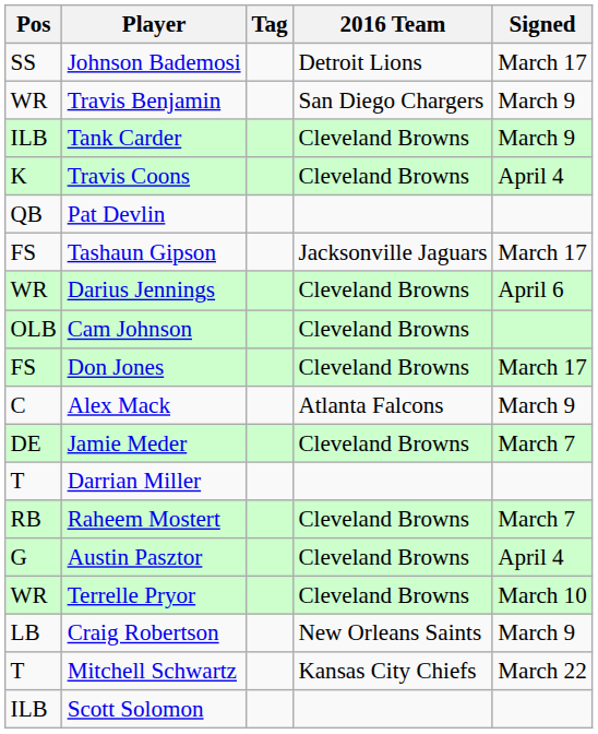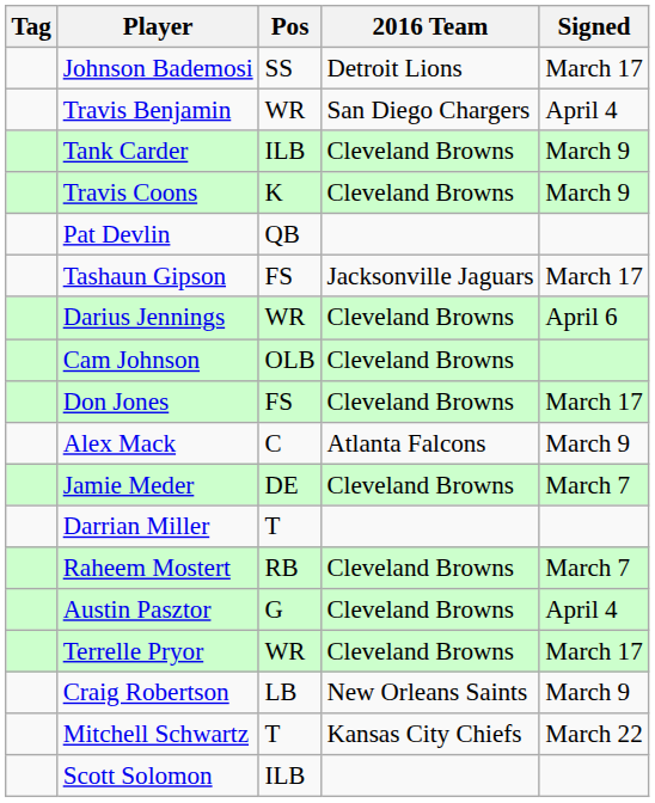 <table class="wikitable" style="font-size: 95%;">
 <tr>
+<th>Tag</th>
+<th>Player</th>
 <th>Pos</th>
-<th>Player</th>
-<th>Tag</th>
 <th>2016 Team</th>
 <th>Signed</th>
 </tr>
 <tr>
+<td></td>
+<td><a href='#'>Johnson Bademosi</a></td>
 <td>SS</td>
-<td><a href='#'>Johnson Bademosi</a></td>
-<td></td>
 <td>Detroit Lions</td>
 <td>March 17</td>
 </tr>
 <tr>
+<td></td>
+<td><a href='#'>Travis Benjamin</a></td>
 <td>WR</td>
-<td><a href='#'>Travis Benjamin</a></td>
-<td></td>
 <td>San Diego Chargers</td>
-<td>March 9</td>
+<td>April 4</td>
 </tr>
 <tr style="background:#cfc;">
+<td></td>
+<td><a href='#'>Tank Carder</a></td>
 <td>ILB</td>
-<td><a href='#'>Tank Carder</a></td>
-<td></td>
 <td>Cleveland Browns</td>
 <td>March 9</td>
 </tr>
 <tr style="background:#cfc;">
+<td></td>
+<td><a href='#'>Travis Coons</a></td>
 <td>K</td>
-<td><a href='#'>Travis Coons</a></td>
-<td></td>
 <td>Cleveland Browns</td>
-<td>April 4</td>
+<td>March 9</td>
 </tr>
 <tr>
+<td></td>
+<td><a href='#'>Pat Devlin</a></td>
 <td>QB</td>
-<td><a href='#'>Pat Devlin</a></td>
-<td></td>
 <td></td>
 <td></td>
 </tr>
 <tr>
+<td></td>
+<td><a href='#'>Tashaun Gipson</a></td>
 <td>FS</td>
-<td><a href='#'>Tashaun Gipson</a></td>
-<td></td>
 <td>Jacksonville Jaguars</td>
 <td>March 17</td>
 </tr>
 <tr style="background:#cfc;">
+<td></td>
+<td><a href='#'>Darius Jennings</a></td>
 <td>WR</td>
-<td><a href='#'>Darius Jennings</a></td>
-<td></td>
 <td>Cleveland Browns</td>
 <td>April 6</td>
 </tr>
 <tr style="background:#cfc;">
+<td></td>
+<td><a href='#'>Cam Johnson</a></td>
 <td>OLB</td>
-<td><a href='#'>Cam Johnson</a></td>
-<td></td>
 <td>Cleveland Browns</td>
 <td></td>
 </tr>
 <tr style="background:#cfc;">
+<td></td>
+<td><a href='#'>Don Jones</a></td>
 <td>FS</td>
-<td><a href='#'>Don Jones</a></td>
-<td></td>
 <td>Cleveland Browns</td>
 <td>March 17</td>
 </tr>
 <tr>
+<td></td>
+<td><a href='#'>Alex Mack</a></td>
 <td>C</td>
-<td><a href='#'>Alex Mack</a></td>
-<td></td>
 <td>Atlanta Falcons</td>
 <td>March 9</td>
 </tr>
 <tr style="background:#cfc;">
+<td></td>
+<td><a href='#'>Jamie Meder</a></td>
 <td>DE</td>
-<td><a href='#'>Jamie Meder</a></td>
-<td></td>
 <td>Cleveland Browns</td>
 <td>March 7</td>
 </tr>
 <tr>
+<td></td>
+<td><a href='#'>Darrian Miller</a></td>
 <td>T</td>
-<td><a href='#'>Darrian Miller</a></td>
-<td></td>
 <td></td>
 <td></td>
 </tr>
 <tr style="background:#cfc;">
+<td></td>
+<td><a href='#'>Raheem Mostert</a></td>
 <td>RB</td>
-<td><a href='#'>Raheem Mostert</a></td>
-<td></td>
 <td>Cleveland Browns</td>
 <td>March 7</td>
 </tr>
 <tr style="background:#cfc;">
+<td></td>
+<td><a href='#'>Austin Pasztor</a></td>
 <td>G</td>
-<td><a href='#'>Austin Pasztor</a></td>
-<td></td>
 <td>Cleveland Browns</td>
 <td>April 4</td>
 </tr>
 <tr style="background:#cfc;">
+<td></td>
+<td><a href='#'>Terrelle Pryor</a></td>
 <td>WR</td>
-<td><a href='#'>Terrelle Pryor</a></td>
-<td></td>
 <td>Cleveland Browns</td>
-<td>March 10</td>
+<td>March 17</td>
 </tr>
 <tr>
+<td></td>
+<td><a href='#'>Craig Robertson</a></td>
 <td>LB</td>
-<td><a href='#'>Craig Robertson</a></td>
-<td></td>
 <td>New Orleans Saints</td>
 <td>March 9</td>
 </tr>
 <tr>
+<td></td>
+<td><a href='#'>Mitchell Schwartz</a></td>
 <td>T</td>
-<td><a href='#'>Mitchell Schwartz</a></td>
-<td></td>
 <td>Kansas City Chiefs</td>
 <td>March 22</td>
 </tr>
 <tr>
+<td></td>
+<td><a href='#'>Scott Solomon</a></td>
 <td>ILB</td>
-<td><a href='#'>Scott Solomon</a></td>
-<td></td>
 <td></td>
 <td></td>
 </tr>
 </table>
